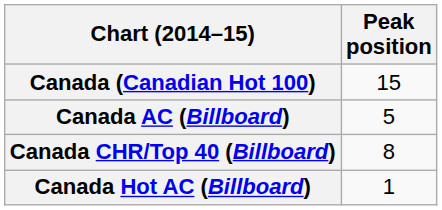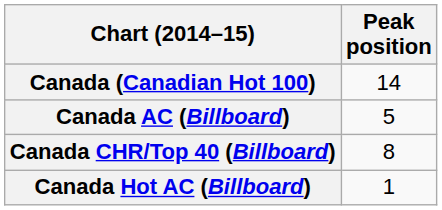 <table class="wikitable sortable plainrowheaders" style="text-align:center;">
 <tr>
 <th scope="col">Chart (2014–15)</th>
 <th scope="col">Peak<br>position</th>
 </tr>
 <tr>
 <th scope="row">Canada (<a href='#'>Canadian Hot 100</a>)</th>
-<td>15</td>
+<td>14</td>
 </tr>
 <tr>
 <th scope="row">Canada <a href='#'>AC</a> (<em><a href='#'>Billboard</a></em>)</th>
 <td>5</td>
 </tr>
 <tr>
 <th scope="row">Canada <a href='#'>CHR/Top 40</a> (<em><a href='#'>Billboard</a></em>)</th>
 <td>8</td>
 </tr>
 <tr>
 <th scope="row">Canada <a href='#'>Hot AC</a> (<em><a href='#'>Billboard</a></em>)</th>
 <td>1</td>
 </tr>
 </table>
